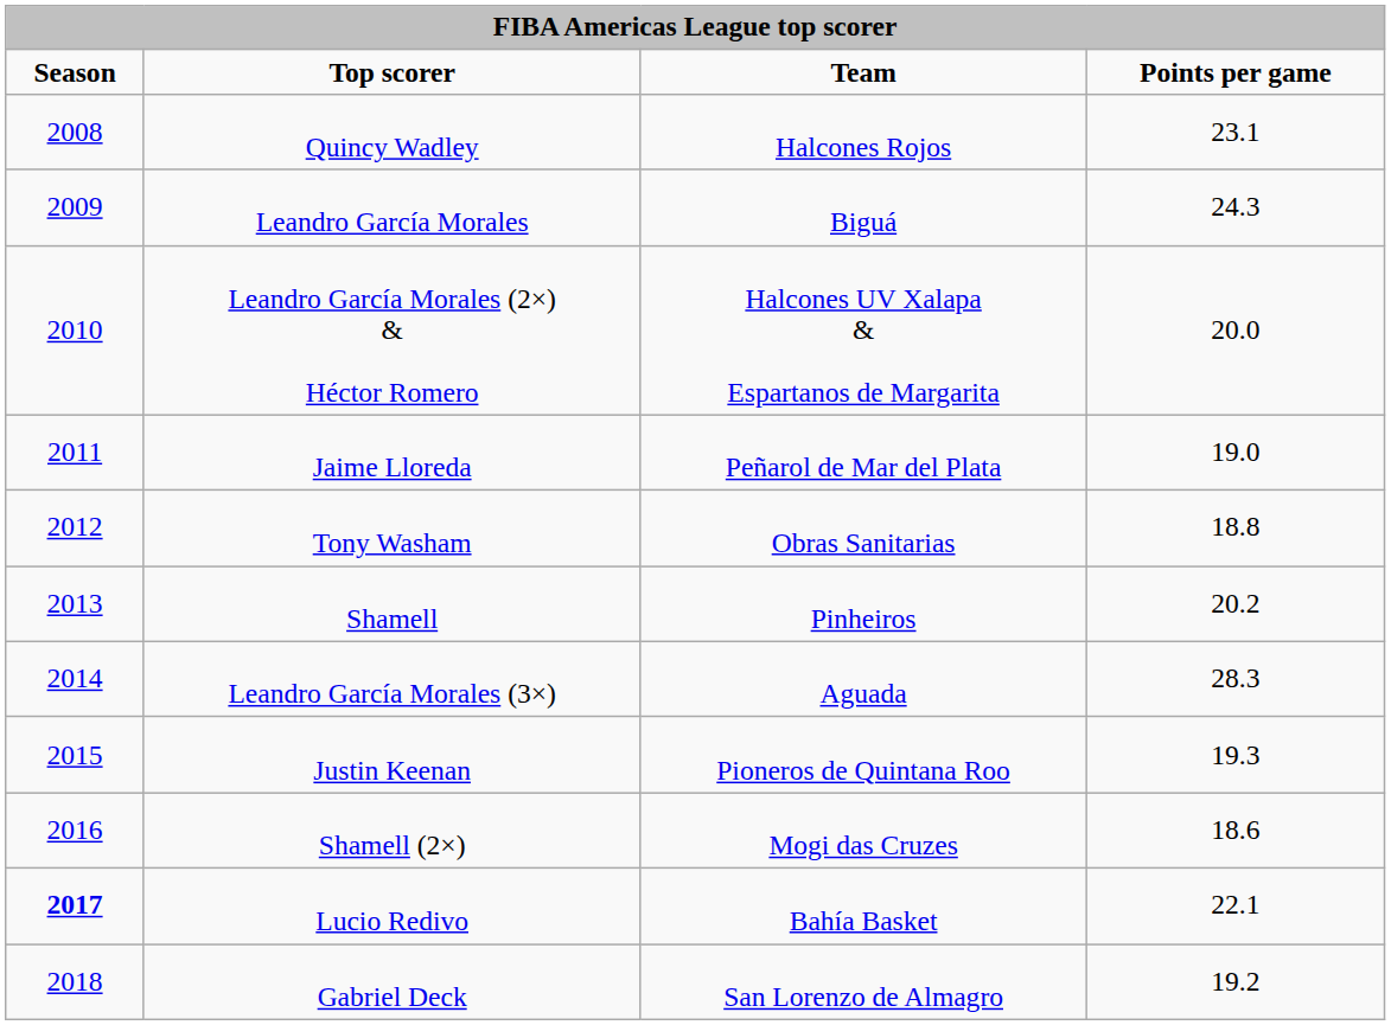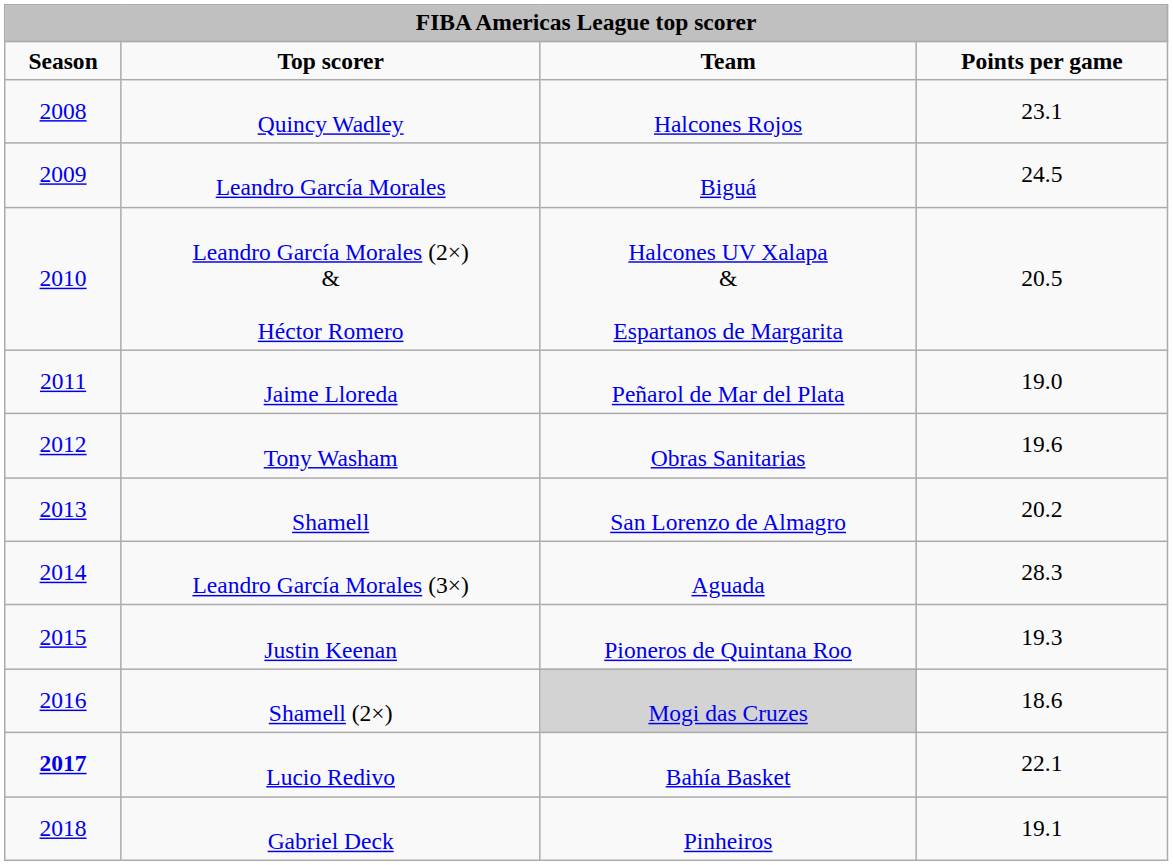 <table class="wikitable" style="text-align: center; width: 50%;">
 <tr>
 <th colspan="12" style="text-align:center;background-color:silver;">FIBA Americas League top scorer</th>
 </tr>
 <tr>
 <td><strong>Season</strong></td>
 <td><strong>Top scorer</strong></td>
 <td><strong>Team</strong></td>
 <td><strong>Points per game</strong></td>
 </tr>
 <tr>
 <td><a href='#'>2008</a></td>
 <td><br><a href='#'>Quincy Wadley</a></td>
 <td><br><a href='#'>Halcones Rojos</a></td>
 <td>23.1</td>
 </tr>
 <tr>
 <td><a href='#'>2009</a></td>
 <td><br><a href='#'>Leandro García Morales</a></td>
 <td><br><a href='#'>Biguá</a></td>
-<td>24.3</td>
+<td>24.5</td>
 </tr>
 <tr>
 <td><a href='#'>2010</a></td>
 <td><br><a href='#'>Leandro García Morales</a> (2×)<br>&<br><br><a href='#'>Héctor Romero</a></td>
 <td><br><a href='#'>Halcones UV Xalapa</a><br>&<br><br><a href='#'>Espartanos de Margarita</a></td>
-<td>20.0</td>
+<td>20.5</td>
 </tr>
 <tr>
 <td><a href='#'>2011</a></td>
 <td><br><a href='#'>Jaime Lloreda</a></td>
 <td><br><a href='#'>Peñarol de Mar del Plata</a></td>
 <td>19.0</td>
 </tr>
 <tr>
 <td><a href='#'>2012</a></td>
 <td><br><a href='#'>Tony Washam</a></td>
 <td><br><a href='#'>Obras Sanitarias</a></td>
-<td>18.8</td>
+<td>19.6</td>
 </tr>
 <tr>
 <td><a href='#'>2013</a></td>
 <td><br><a href='#'>Shamell</a></td>
-<td><br><a href='#'>Pinheiros</a></td>
+<td><br><a href='#'>San Lorenzo de Almagro</a></td>
 <td>20.2</td>
 </tr>
 <tr>
 <td><a href='#'>2014</a></td>
 <td><br><a href='#'>Leandro García Morales</a> (3×)</td>
 <td><br><a href='#'>Aguada</a></td>
 <td>28.3</td>
 </tr>
 <tr>
 <td><a href='#'>2015</a></td>
 <td><br><a href='#'>Justin Keenan</a></td>
 <td><br><a href='#'>Pioneros de Quintana Roo</a></td>
 <td>19.3</td>
 </tr>
 <tr>
 <td><a href='#'>2016</a></td>
 <td><br><a href='#'>Shamell</a> (2×)</td>
-<td><br><a href='#'>Mogi das Cruzes</a></td>
+<td style="background: lightgrey;"><br><a href='#'>Mogi das Cruzes</a></td>
 <td>18.6</td>
 </tr>
 <tr>
 <td><strong><a href='#'>2017</a></strong></td>
 <td><br> <a href='#'>Lucio Redivo</a></td>
 <td><br> <a href='#'>Bahía Basket</a></td>
 <td>22.1</td>
 </tr>
 <tr>
 <td><a href='#'>2018</a></td>
 <td><br><a href='#'>Gabriel Deck</a></td>
-<td><br><a href='#'>San Lorenzo de Almagro</a></td>
-<td>19.2</td>
+<td><br><a href='#'>Pinheiros</a></td>
+<td>19.1</td>
 </tr>
 </table>
